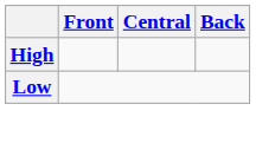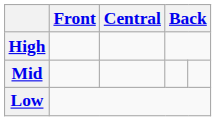 <table class="wikitable" style="text-align:center">
 <tr>
 <th></th>
 <th><a href='#'>Front</a></th>
 <th><a href='#'>Central</a></th>
 <th colspan="2"><a href='#'>Back</a></th>
 </tr>
 <tr align="center">
 <th><a href='#'>High</a></th>
 <td></td>
 <td></td>
 <td colspan="2"></td>
 </tr>
 <tr align="center">
+<th><a href='#'>Mid</a></th>
+<td></td>
+<td></td>
+<td></td>
+<td></td>
+</tr>
+<tr align="center">
 <th><a href='#'>Low</a></th>
 <td colspan="4"></td>
 </tr>
 </table>
